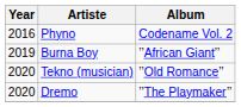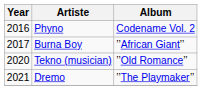 <table class ="wikitable">
 <tr>
 <th>Year</th>
 <th>Artiste</th>
 <th>Album</th>
 </tr>
 <tr>
 <td>2016</td>
 <td><a href='#'>Phyno</a></td>
 <td><a href='#'>Codename Vol. 2</a></td>
 </tr>
 <tr>
-<td>2019</td>
+<td>2017</td>
 <td><a href='#'>Burna Boy</a></td>
 <td>’’<a href='#'>African Giant</a>’’</td>
 </tr>
 <tr>
 <td>2020</td>
 <td><a href='#'>Tekno (musician)</a></td>
 <td>’’<a href='#'>Old Romance</a>’’</td>
 </tr>
 <tr>
-<td>2020</td>
+<td>2021</td>
 <td><a href='#'>Dremo</a></td>
 <td>’’<a href='#'>The Playmaker</a>’’</td>
 </tr>
 <tr>
 </tr>
 </table>
